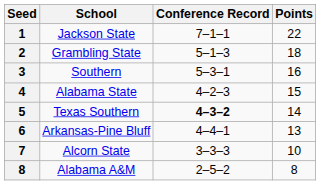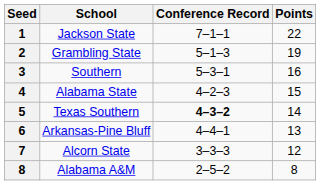 <table class="wikitable" style="text-align:center">
 <tr>
 <th>Seed</th>
 <th>School</th>
 <th>Conference Record</th>
 <th>Points</th>
 </tr>
 <tr>
 <th>1</th>
 <td><a href='#'>Jackson State</a></td>
 <td>7–1–1</td>
 <td>22</td>
 </tr>
 <tr>
 <th>2</th>
 <td><a href='#'>Grambling State</a></td>
 <td>5–1–3</td>
-<td>18</td>
+<td>19</td>
 </tr>
 <tr>
 <th>3</th>
 <td><a href='#'>Southern</a></td>
 <td>5–3–1</td>
 <td>16</td>
 </tr>
 <tr>
 <th>4</th>
 <td><a href='#'>Alabama State</a></td>
 <td>4–2–3</td>
 <td>15</td>
 </tr>
 <tr>
 <th>5</th>
 <td><a href='#'>Texas Southern</a></td>
 <td><strong>4–3–2</strong></td>
 <td>14</td>
 </tr>
 <tr>
 <th>6</th>
 <td><a href='#'>Arkansas-Pine Bluff</a></td>
 <td>4–4–1</td>
 <td>13</td>
 </tr>
 <tr>
 <th>7</th>
 <td><a href='#'>Alcorn State</a></td>
 <td>3–3–3</td>
-<td>10</td>
+<td>12</td>
 </tr>
 <tr>
 <th>8</th>
 <td><a href='#'>Alabama A&M</a></td>
 <td>2–5–2</td>
 <td>8</td>
 </tr>
 </table>
